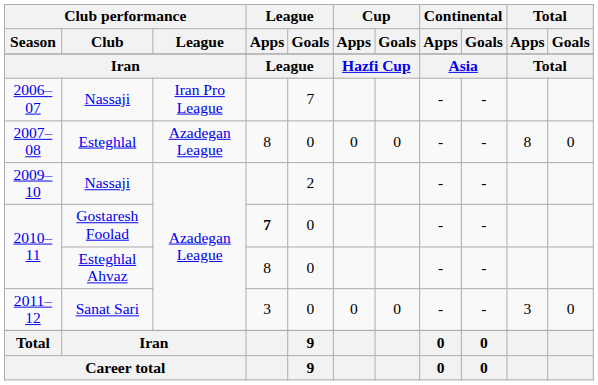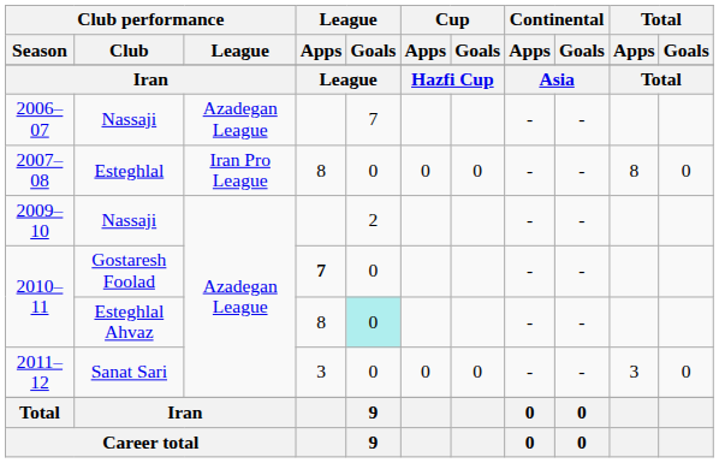 <table class="wikitable" style="text-align:center">
 <tr>
 <th colspan=3>Club performance</th>
 <th colspan=2>League</th>
 <th colspan=2>Cup</th>
 <th colspan=2>Continental</th>
 <th colspan=2>Total</th>
 </tr>
 <tr>
 <th>Season</th>
 <th>Club</th>
 <th>League</th>
 <th>Apps</th>
 <th>Goals</th>
 <th>Apps</th>
 <th>Goals</th>
 <th>Apps</th>
 <th>Goals</th>
 <th>Apps</th>
 <th>Goals</th>
 </tr>
 <tr>
 </tr>
 <tr>
 <th colspan=3>Iran</th>
 <th colspan=2>League</th>
 <th colspan=2><a href='#'>Hazfi Cup</a></th>
 <th colspan=2><a href='#'>Asia</a></th>
 <th colspan=2>Total</th>
 </tr>
 <tr>
 <td><a href='#'>2006–07</a></td>
 <td rowspan="1"><a href='#'>Nassaji</a></td>
-<td rowspan="1"><a href='#'>Iran Pro League</a></td>
+<td rowspan="1"><a href='#'>Azadegan League</a></td>
 <td></td>
 <td>7</td>
 <td></td>
 <td></td>
 <td>-</td>
 <td>-</td>
 <td></td>
 <td></td>
 </tr>
 <tr>
 <td><a href='#'>2007–08</a></td>
 <td rowspan="1"><a href='#'>Esteghlal</a></td>
-<td rowspan="1"><a href='#'>Azadegan League</a></td>
+<td rowspan="1"><a href='#'>Iran Pro League</a></td>
 <td>8</td>
 <td>0</td>
 <td>0</td>
 <td>0</td>
 <td>-</td>
 <td>-</td>
 <td>8</td>
 <td>0</td>
 </tr>
 <tr>
 <td><a href='#'>2009–10</a></td>
 <td rowspan="1"><a href='#'>Nassaji</a></td>
 <td rowspan="4"><a href='#'>Azadegan League</a></td>
 <td></td>
 <td>2</td>
 <td></td>
 <td></td>
 <td>-</td>
 <td>-</td>
 <td></td>
 <td></td>
 </tr>
 <tr>
 <td rowspan="2"><a href='#'>2010–11</a></td>
 <td rowspan="1"><a href='#'>Gostaresh Foolad</a></td>
 <td><strong>7</strong></td>
 <td>0</td>
 <td></td>
 <td></td>
 <td>-</td>
 <td>-</td>
 <td></td>
 <td></td>
 </tr>
 <tr>
 <td rowspan="1"><a href='#'>Esteghlal Ahvaz</a></td>
 <td>8</td>
-<td>0</td>
+<td style="background: paleturquoise;">0</td>
 <td></td>
 <td></td>
 <td>-</td>
 <td>-</td>
 <td></td>
 <td></td>
 </tr>
 <tr>
 <td><a href='#'>2011–12</a></td>
 <td rowspan="1"><a href='#'>Sanat Sari</a></td>
 <td>3</td>
 <td>0</td>
 <td>0</td>
 <td>0</td>
 <td>-</td>
 <td>-</td>
 <td>3</td>
 <td>0</td>
 </tr>
 <tr>
 </tr>
 <tr>
 <th rowspan=1>Total</th>
 <th colspan=2>Iran</th>
 <th></th>
 <th>9</th>
 <th></th>
 <th></th>
 <th>0</th>
 <th>0</th>
 <th></th>
 <th></th>
 </tr>
 <tr>
 <th colspan=3>Career total</th>
 <th></th>
 <th>9</th>
 <th></th>
 <th></th>
 <th>0</th>
 <th>0</th>
 <th></th>
 <th></th>
 </tr>
 </table>
